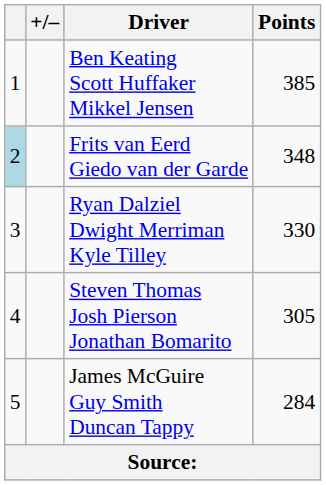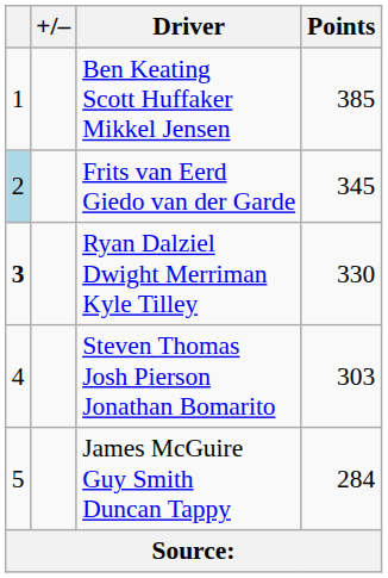 <table class="wikitable" style="font-size: 95%;">
 <tr>
 <th scope="col"></th>
 <th scope="col">+/–</th>
 <th scope="col">Driver</th>
 <th scope="col">Points</th>
 </tr>
 <tr>
 <td align=center>1</td>
 <td align="left"></td>
 <td> <a href='#'>Ben Keating</a><br> <a href='#'>Scott Huffaker</a><br> <a href='#'>Mikkel Jensen</a></td>
 <td align=right>385</td>
 </tr>
 <tr>
 <td align=center style="background: lightblue;">2</td>
 <td align="left"></td>
 <td> <a href='#'>Frits van Eerd</a><br> <a href='#'>Giedo van der Garde</a></td>
-<td align=right>348</td>
+<td align=right>345</td>
 </tr>
 <tr>
-<td align=center>3</td>
+<td align=center><strong>3</strong></td>
 <td align="left"></td>
 <td> <a href='#'>Ryan Dalziel</a><br> <a href='#'>Dwight Merriman</a><br> <a href='#'>Kyle Tilley</a></td>
 <td align=right>330</td>
 </tr>
 <tr>
 <td align=center>4</td>
 <td align="left"></td>
 <td> <a href='#'>Steven Thomas</a><br> <a href='#'>Josh Pierson</a><br>  <a href='#'>Jonathan Bomarito</a></td>
-<td align=right>305</td>
+<td align=right>303</td>
 </tr>
 <tr>
 <td align=center>5</td>
 <td align="left"></td>
 <td> James McGuire<br> <a href='#'>Guy Smith</a><br>  <a href='#'>Duncan Tappy</a></td>
 <td align=right>284</td>
 </tr>
 <tr>
 <th colspan=5>Source:</th>
 </tr>
 </table>
